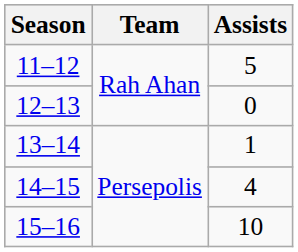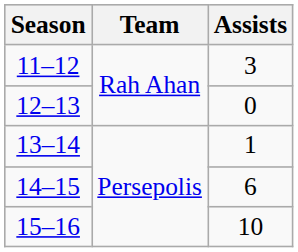 <table class="wikitable" style="text-align: center;">
 <tr>
 <th>Season</th>
 <th>Team</th>
 <th>Assists</th>
 </tr>
 <tr>
 <td><a href='#'>11–12</a></td>
 <td rowspan="2"><a href='#'>Rah Ahan</a></td>
-<td>5</td>
+<td>3</td>
 </tr>
 <tr>
 <td><a href='#'>12–13</a></td>
 <td>0</td>
 </tr>
 <tr>
 <td><a href='#'>13–14</a></td>
 <td rowspan="3"><a href='#'>Persepolis</a></td>
 <td>1</td>
 </tr>
 <tr>
 <td><a href='#'>14–15</a></td>
-<td>4</td>
+<td>6</td>
 </tr>
 <tr>
 <td><a href='#'>15–16</a></td>
 <td>10</td>
 </tr>
 </table>
